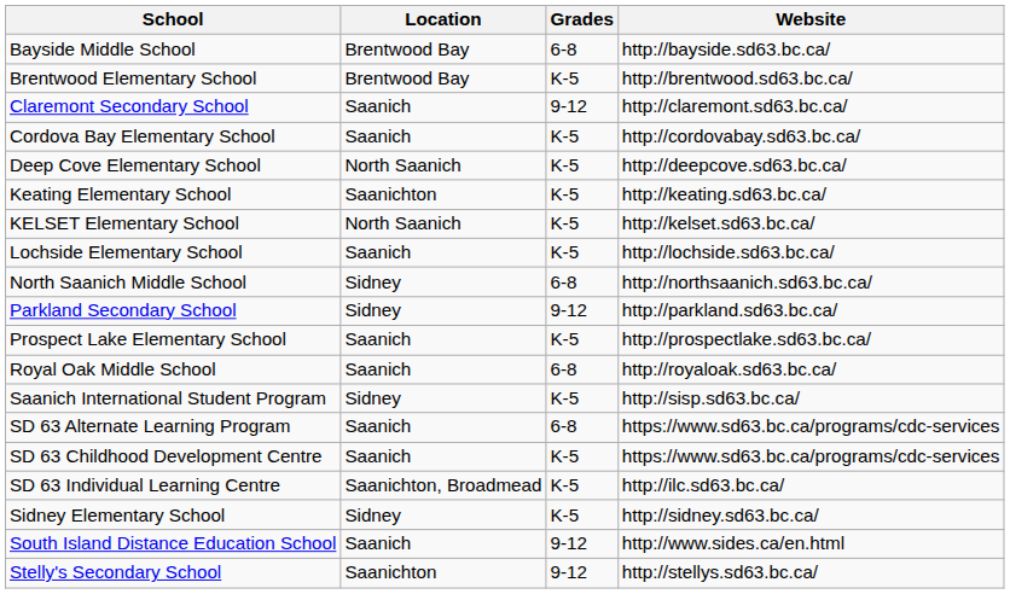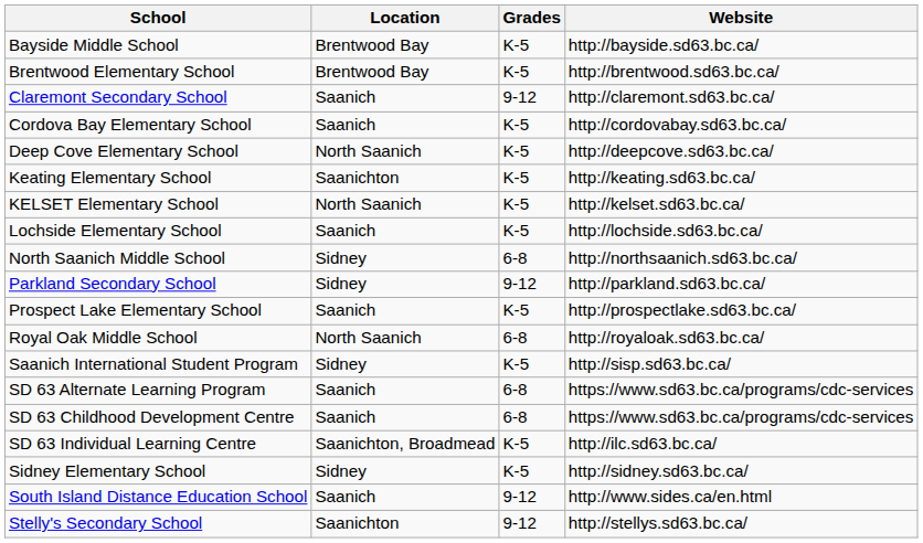 <table class="wikitable">
 <tr>
 <th>School</th>
 <th>Location</th>
 <th>Grades</th>
 <th>Website</th>
 </tr>
 <tr>
 <td>Bayside Middle School</td>
 <td>Brentwood Bay</td>
-<td>6-8</td>
+<td>K-5</td>
 <td>http://bayside.sd63.bc.ca/</td>
 </tr>
 <tr>
 <td>Brentwood Elementary School</td>
 <td>Brentwood Bay</td>
 <td>K-5</td>
 <td>http://brentwood.sd63.bc.ca/</td>
 </tr>
 <tr>
 <td><a href='#'>Claremont Secondary School</a></td>
 <td>Saanich</td>
 <td>9-12</td>
 <td>http://claremont.sd63.bc.ca/</td>
 </tr>
 <tr>
 <td>Cordova Bay Elementary School</td>
 <td>Saanich</td>
 <td>K-5</td>
 <td>http://cordovabay.sd63.bc.ca/</td>
 </tr>
 <tr>
 <td>Deep Cove Elementary School</td>
 <td>North Saanich</td>
 <td>K-5</td>
 <td>http://deepcove.sd63.bc.ca/</td>
 </tr>
 <tr>
 <td>Keating Elementary School</td>
 <td>Saanichton</td>
 <td>K-5</td>
 <td>http://keating.sd63.bc.ca/</td>
 </tr>
 <tr>
 <td>KELSET Elementary School</td>
 <td>North Saanich</td>
 <td>K-5</td>
 <td>http://kelset.sd63.bc.ca/</td>
 </tr>
 <tr>
 <td>Lochside Elementary School</td>
 <td>Saanich</td>
 <td>K-5</td>
 <td>http://lochside.sd63.bc.ca/</td>
 </tr>
 <tr>
 <td>North Saanich Middle School</td>
 <td>Sidney</td>
 <td>6-8</td>
 <td>http://northsaanich.sd63.bc.ca/</td>
 </tr>
 <tr>
 <td><a href='#'>Parkland Secondary School</a></td>
 <td>Sidney</td>
 <td>9-12</td>
 <td>http://parkland.sd63.bc.ca/</td>
 </tr>
 <tr>
 <td>Prospect Lake Elementary School</td>
 <td>Saanich</td>
 <td>K-5</td>
 <td>http://prospectlake.sd63.bc.ca/</td>
 </tr>
 <tr>
 <td>Royal Oak Middle School</td>
-<td>Saanich</td>
+<td>North Saanich</td>
 <td>6-8</td>
 <td>http://royaloak.sd63.bc.ca/</td>
 </tr>
 <tr>
 <td>Saanich International Student Program</td>
 <td>Sidney</td>
 <td>K-5</td>
 <td>http://sisp.sd63.bc.ca/</td>
 </tr>
 <tr>
 <td>SD 63 Alternate Learning Program</td>
 <td>Saanich</td>
 <td>6-8</td>
 <td>https://www.sd63.bc.ca/programs/cdc-services</td>
 </tr>
 <tr>
 <td>SD 63 Childhood Development Centre</td>
 <td>Saanich</td>
-<td>K-5</td>
+<td>6-8</td>
 <td>https://www.sd63.bc.ca/programs/cdc-services</td>
 </tr>
 <tr>
 <td>SD 63 Individual Learning Centre</td>
 <td>Saanichton, Broadmead</td>
 <td>K-5</td>
 <td>http://ilc.sd63.bc.ca/</td>
 </tr>
 <tr>
 <td>Sidney Elementary School</td>
 <td>Sidney</td>
 <td>K-5</td>
 <td>http://sidney.sd63.bc.ca/</td>
 </tr>
 <tr>
 <td><a href='#'>South Island Distance Education School</a></td>
 <td>Saanich</td>
 <td>9-12</td>
 <td>http://www.sides.ca/en.html</td>
 </tr>
 <tr>
 <td><a href='#'>Stelly's Secondary School</a></td>
 <td>Saanichton</td>
 <td>9-12</td>
 <td>http://stellys.sd63.bc.ca/</td>
 </tr>
 </table>
